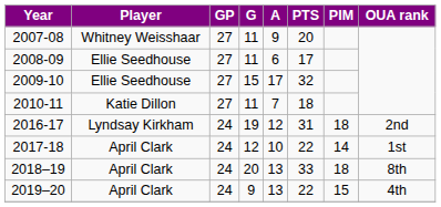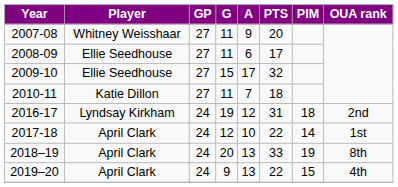 <table class="wikitable sortable" style="width:80%;">
 <tr align="center"  style=" background:purple;color:#FFFFFF;">
 <td><strong>Year</strong></td>
 <td><strong>Player</strong></td>
 <td><strong>GP</strong></td>
 <td><strong>G</strong></td>
 <td><strong>A</strong></td>
 <td><strong>PTS</strong></td>
 <td><strong>PIM</strong></td>
 <td><strong>OUA rank</strong></td>
 </tr>
 <tr style="text-align:center;" bgcolor="">
 <td>2007-08</td>
 <td>Whitney Weisshaar</td>
 <td>27</td>
 <td>11</td>
 <td>9</td>
 <td>20</td>
 <td></td>
 </tr>
 <tr style="text-align:center;" bgcolor="">
 <td>2008-09</td>
 <td>Ellie Seedhouse</td>
 <td>27</td>
 <td>11</td>
 <td>6</td>
 <td>17</td>
 <td></td>
 </tr>
 <tr style="text-align:center;" bgcolor="">
 <td>2009-10</td>
 <td>Ellie Seedhouse</td>
 <td>27</td>
 <td>15</td>
 <td>17</td>
 <td>32</td>
 <td></td>
 </tr>
 <tr style="text-align:center;" bgcolor="">
 <td>2010-11</td>
 <td>Katie Dillon</td>
 <td>27</td>
 <td>11</td>
 <td>7</td>
 <td>18</td>
 <td></td>
 </tr>
 <tr align="center" bgcolor="">
 <td>2016-17</td>
 <td>Lyndsay Kirkham</td>
 <td>24</td>
 <td>19</td>
 <td>12</td>
 <td>31</td>
 <td>18</td>
 <td>2nd</td>
 </tr>
 <tr align="center" bgcolor="">
 <td>2017-18</td>
 <td>April Clark</td>
 <td>24</td>
 <td>12</td>
 <td>10</td>
 <td>22</td>
 <td>14</td>
 <td>1st</td>
 </tr>
 <tr align="center" bgcolor="">
 <td>2018–19</td>
 <td>April Clark</td>
 <td>24</td>
 <td>20</td>
 <td>13</td>
 <td>33</td>
-<td>18</td>
+<td>19</td>
 <td>8th</td>
 </tr>
 <tr align="center" bgcolor="">
 <td>2019–20</td>
 <td>April Clark</td>
 <td>24</td>
 <td>9</td>
 <td>13</td>
 <td>22</td>
 <td>15</td>
 <td>4th</td>
 </tr>
 <tr align="center" bgcolor="">
 </tr>
 </table>
